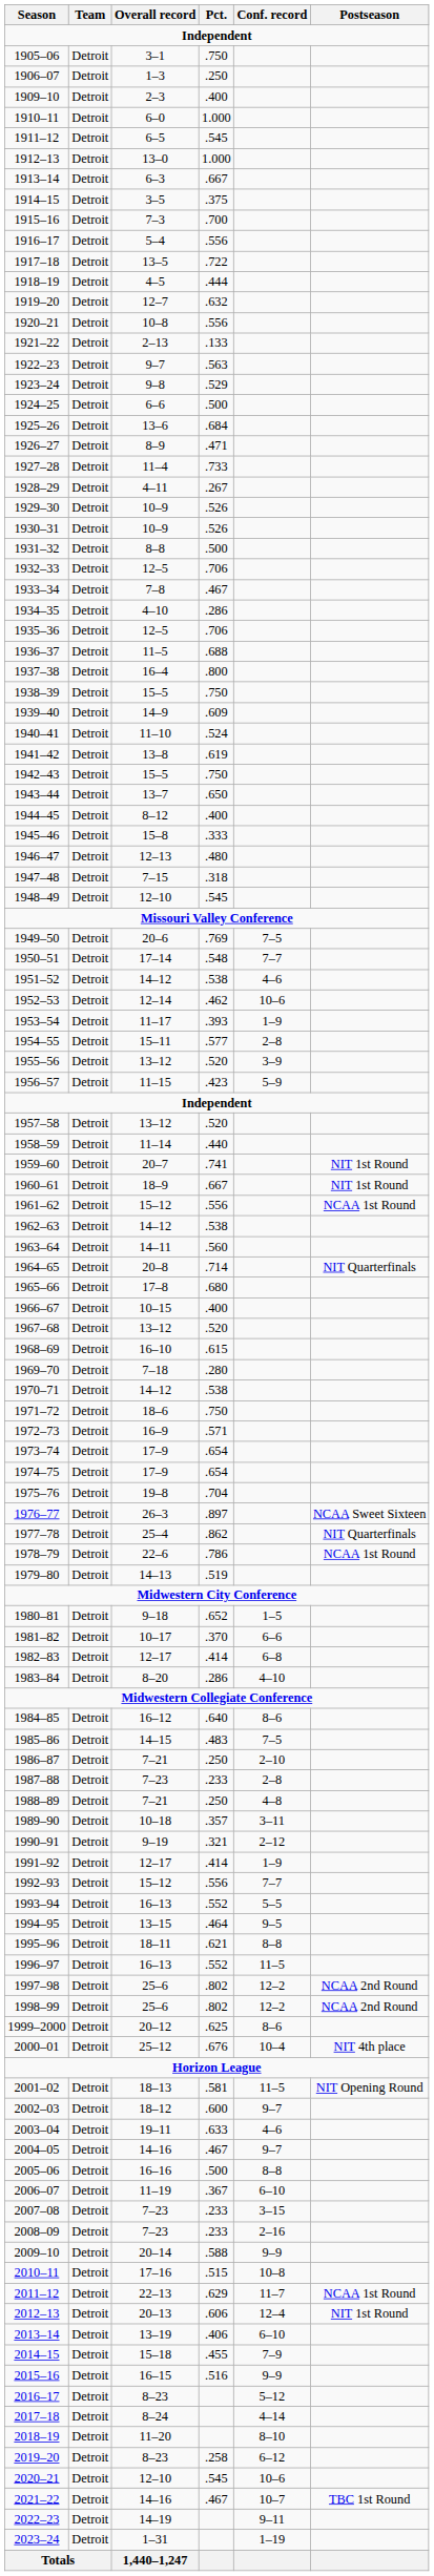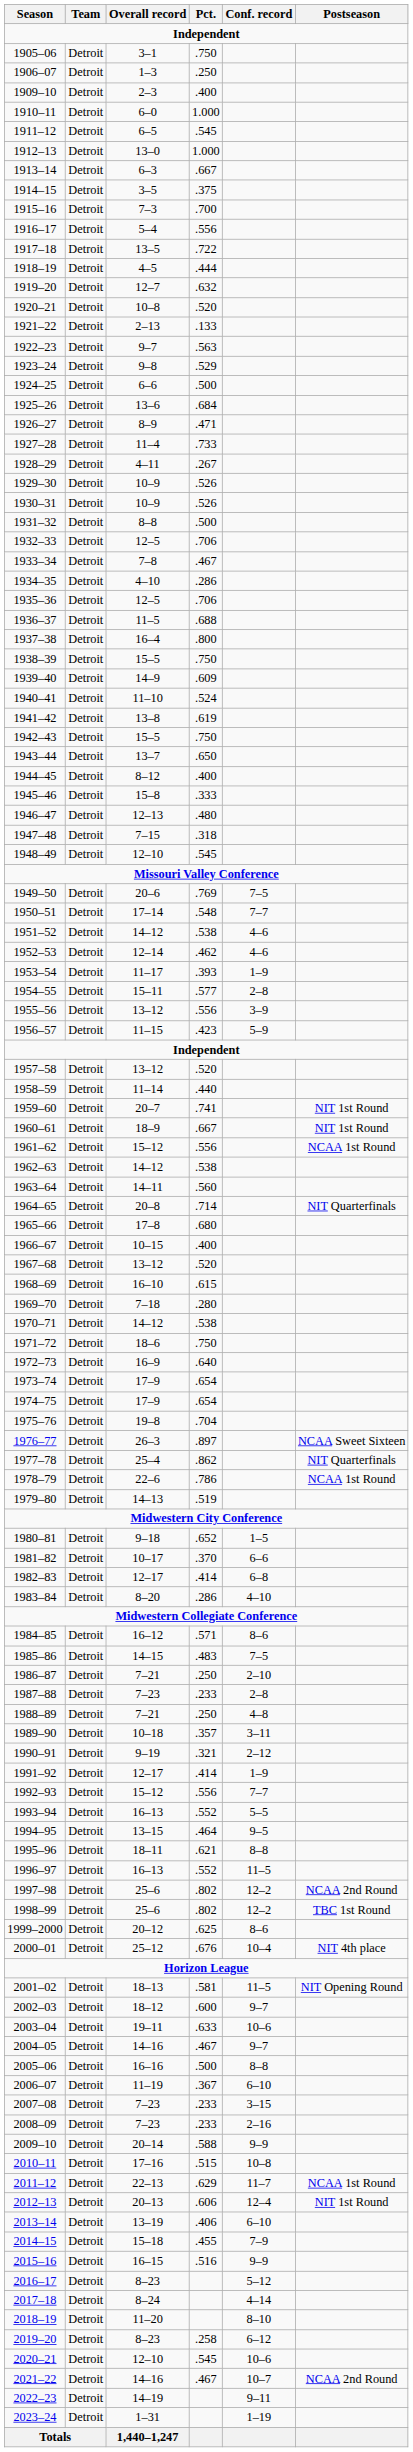 <table class="wikitable" style="text-align:center">
 <tr bgcolor="#CCCCCC">
 <th>Season</th>
 <th>Team</th>
 <th>Overall record</th>
 <th>Pct.</th>
 <th>Conf. record</th>
 <th>Postseason</th>
 </tr>
 <tr>
 <td colspan="6" align=center><strong>Independent</strong></td>
 </tr>
 <tr>
 <td>1905–06</td>
 <td>Detroit</td>
 <td>3–1</td>
 <td>.750</td>
 <td></td>
 <td></td>
 </tr>
 <tr>
 <td>1906–07</td>
 <td>Detroit</td>
 <td>1–3</td>
 <td>.250</td>
 <td></td>
 <td></td>
 </tr>
 <tr>
 <td>1909–10</td>
 <td>Detroit</td>
 <td>2–3</td>
 <td>.400</td>
 <td></td>
 <td></td>
 </tr>
 <tr>
 <td>1910–11</td>
 <td>Detroit</td>
 <td>6–0</td>
 <td>1.000</td>
 <td></td>
 <td></td>
 </tr>
 <tr>
 <td>1911–12</td>
 <td>Detroit</td>
 <td>6–5</td>
 <td>.545</td>
 <td></td>
 <td></td>
 </tr>
 <tr>
 <td>1912–13</td>
 <td>Detroit</td>
 <td>13–0</td>
 <td>1.000</td>
 <td></td>
 <td></td>
 </tr>
 <tr>
 <td>1913–14</td>
 <td>Detroit</td>
 <td>6–3</td>
 <td>.667</td>
 <td></td>
 <td></td>
 </tr>
 <tr>
 <td>1914–15</td>
 <td>Detroit</td>
 <td>3–5</td>
 <td>.375</td>
 <td></td>
 <td></td>
 </tr>
 <tr>
 <td>1915–16</td>
 <td>Detroit</td>
 <td>7–3</td>
 <td>.700</td>
 <td></td>
 <td></td>
 </tr>
 <tr>
 <td>1916–17</td>
 <td>Detroit</td>
 <td>5–4</td>
 <td>.556</td>
 <td></td>
 <td></td>
 </tr>
 <tr>
 <td>1917–18</td>
 <td>Detroit</td>
 <td>13–5</td>
 <td>.722</td>
 <td></td>
 <td></td>
 </tr>
 <tr>
 <td>1918–19</td>
 <td>Detroit</td>
 <td>4–5</td>
 <td>.444</td>
 <td></td>
 <td></td>
 </tr>
 <tr>
 <td>1919–20</td>
 <td>Detroit</td>
 <td>12–7</td>
 <td>.632</td>
 <td></td>
 <td></td>
 </tr>
 <tr>
 <td>1920–21</td>
 <td>Detroit</td>
 <td>10–8</td>
-<td>.556</td>
+<td>.520</td>
 <td></td>
 <td></td>
 </tr>
 <tr>
 <td>1921–22</td>
 <td>Detroit</td>
 <td>2–13</td>
 <td>.133</td>
 <td></td>
 <td></td>
 </tr>
 <tr>
 <td>1922–23</td>
 <td>Detroit</td>
 <td>9–7</td>
 <td>.563</td>
 <td></td>
 <td></td>
 </tr>
 <tr>
 <td>1923–24</td>
 <td>Detroit</td>
 <td>9–8</td>
 <td>.529</td>
 <td></td>
 <td></td>
 </tr>
 <tr>
 <td>1924–25</td>
 <td>Detroit</td>
 <td>6–6</td>
 <td>.500</td>
 <td></td>
 <td></td>
 </tr>
 <tr>
 <td>1925–26</td>
 <td>Detroit</td>
 <td>13–6</td>
 <td>.684</td>
 <td></td>
 <td></td>
 </tr>
 <tr>
 <td>1926–27</td>
 <td>Detroit</td>
 <td>8–9</td>
 <td>.471</td>
 <td></td>
 <td></td>
 </tr>
 <tr>
 <td>1927–28</td>
 <td>Detroit</td>
 <td>11–4</td>
 <td>.733</td>
 <td></td>
 <td></td>
 </tr>
 <tr>
 <td>1928–29</td>
 <td>Detroit</td>
 <td>4–11</td>
 <td>.267</td>
 <td></td>
 <td></td>
 </tr>
 <tr>
 <td>1929–30</td>
 <td>Detroit</td>
 <td>10–9</td>
 <td>.526</td>
 <td></td>
 <td></td>
 </tr>
 <tr>
 <td>1930–31</td>
 <td>Detroit</td>
 <td>10–9</td>
 <td>.526</td>
 <td></td>
 <td></td>
 </tr>
 <tr>
 <td>1931–32</td>
 <td>Detroit</td>
 <td>8–8</td>
 <td>.500</td>
 <td></td>
 <td></td>
 </tr>
 <tr>
 <td>1932–33</td>
 <td>Detroit</td>
 <td>12–5</td>
 <td>.706</td>
 <td></td>
 <td></td>
 </tr>
 <tr>
 <td>1933–34</td>
 <td>Detroit</td>
 <td>7–8</td>
 <td>.467</td>
 <td></td>
 <td></td>
 </tr>
 <tr>
 <td>1934–35</td>
 <td>Detroit</td>
 <td>4–10</td>
 <td>.286</td>
 <td></td>
 <td></td>
 </tr>
 <tr>
 <td>1935–36</td>
 <td>Detroit</td>
 <td>12–5</td>
 <td>.706</td>
 <td></td>
 <td></td>
 </tr>
 <tr>
 <td>1936–37</td>
 <td>Detroit</td>
 <td>11–5</td>
 <td>.688</td>
 <td></td>
 <td></td>
 </tr>
 <tr>
 <td>1937–38</td>
 <td>Detroit</td>
 <td>16–4</td>
 <td>.800</td>
 <td></td>
 <td></td>
 </tr>
 <tr>
 <td>1938–39</td>
 <td>Detroit</td>
 <td>15–5</td>
 <td>.750</td>
 <td></td>
 <td></td>
 </tr>
 <tr>
 <td>1939–40</td>
 <td>Detroit</td>
 <td>14–9</td>
 <td>.609</td>
 <td></td>
 <td></td>
 </tr>
 <tr>
 <td>1940–41</td>
 <td>Detroit</td>
 <td>11–10</td>
 <td>.524</td>
 <td></td>
 <td></td>
 </tr>
 <tr>
 <td>1941–42</td>
 <td>Detroit</td>
 <td>13–8</td>
 <td>.619</td>
 <td></td>
 <td></td>
 </tr>
 <tr>
 <td>1942–43</td>
 <td>Detroit</td>
 <td>15–5</td>
 <td>.750</td>
 <td></td>
 <td></td>
 </tr>
 <tr>
 <td>1943–44</td>
 <td>Detroit</td>
 <td>13–7</td>
 <td>.650</td>
 <td></td>
 <td></td>
 </tr>
 <tr>
 <td>1944–45</td>
 <td>Detroit</td>
 <td>8–12</td>
 <td>.400</td>
 <td></td>
 <td></td>
 </tr>
 <tr>
 <td>1945–46</td>
 <td>Detroit</td>
 <td>15–8</td>
 <td>.333</td>
 <td></td>
 <td></td>
 </tr>
 <tr>
 <td>1946–47</td>
 <td>Detroit</td>
 <td>12–13</td>
 <td>.480</td>
 <td></td>
 <td></td>
 </tr>
 <tr>
 <td>1947–48</td>
 <td>Detroit</td>
 <td>7–15</td>
 <td>.318</td>
 <td></td>
 <td></td>
 </tr>
 <tr>
 <td>1948–49</td>
 <td>Detroit</td>
 <td>12–10</td>
 <td>.545</td>
 <td></td>
 <td></td>
 </tr>
 <tr>
 <td colspan="6" align=center><strong><a href='#'>Missouri Valley Conference</a></strong></td>
 </tr>
 <tr>
 <td>1949–50</td>
 <td>Detroit</td>
 <td>20–6</td>
 <td>.769</td>
 <td>7–5</td>
 <td></td>
 </tr>
 <tr>
 <td>1950–51</td>
 <td>Detroit</td>
 <td>17–14</td>
 <td>.548</td>
 <td>7–7</td>
 <td></td>
 </tr>
 <tr>
 <td>1951–52</td>
 <td>Detroit</td>
 <td>14–12</td>
 <td>.538</td>
 <td>4–6</td>
 <td></td>
 </tr>
 <tr>
 <td>1952–53</td>
 <td>Detroit</td>
 <td>12–14</td>
 <td>.462</td>
-<td>10–6</td>
+<td>4–6</td>
 <td></td>
 </tr>
 <tr>
 <td>1953–54</td>
 <td>Detroit</td>
 <td>11–17</td>
 <td>.393</td>
 <td>1–9</td>
 <td></td>
 </tr>
 <tr>
 <td>1954–55</td>
 <td>Detroit</td>
 <td>15–11</td>
 <td>.577</td>
 <td>2–8</td>
 <td></td>
 </tr>
 <tr>
 <td>1955–56</td>
 <td>Detroit</td>
 <td>13–12</td>
-<td>.520</td>
+<td>.556</td>
 <td>3–9</td>
 <td></td>
 </tr>
 <tr>
 <td>1956–57</td>
 <td>Detroit</td>
 <td>11–15</td>
 <td>.423</td>
 <td>5–9</td>
 <td></td>
 </tr>
 <tr>
 <td colspan="6" align=center><strong>Independent</strong></td>
 </tr>
 <tr>
 <td>1957–58</td>
 <td>Detroit</td>
 <td>13–12</td>
 <td>.520</td>
 <td></td>
 <td></td>
 </tr>
 <tr>
 <td>1958–59</td>
 <td>Detroit</td>
 <td>11–14</td>
 <td>.440</td>
 <td></td>
 <td></td>
 </tr>
 <tr>
 <td>1959–60</td>
 <td>Detroit</td>
 <td>20–7</td>
 <td>.741</td>
 <td></td>
 <td><a href='#'>NIT</a> 1st Round</td>
 </tr>
 <tr>
 <td>1960–61</td>
 <td>Detroit</td>
 <td>18–9</td>
 <td>.667</td>
 <td></td>
 <td><a href='#'>NIT</a> 1st Round</td>
 </tr>
 <tr>
 <td>1961–62</td>
 <td>Detroit</td>
 <td>15–12</td>
 <td>.556</td>
 <td></td>
 <td><a href='#'>NCAA</a> 1st Round</td>
 </tr>
 <tr>
 <td>1962–63</td>
 <td>Detroit</td>
 <td>14–12</td>
 <td>.538</td>
 <td></td>
 <td></td>
 </tr>
 <tr>
 <td>1963–64</td>
 <td>Detroit</td>
 <td>14–11</td>
 <td>.560</td>
 <td></td>
 <td></td>
 </tr>
 <tr>
 <td>1964–65</td>
 <td>Detroit</td>
 <td>20–8</td>
 <td>.714</td>
 <td></td>
 <td><a href='#'>NIT</a> Quarterfinals</td>
 </tr>
 <tr>
 <td>1965–66</td>
 <td>Detroit</td>
 <td>17–8</td>
 <td>.680</td>
 <td></td>
 <td></td>
 </tr>
 <tr>
 <td>1966–67</td>
 <td>Detroit</td>
 <td>10–15</td>
 <td>.400</td>
 <td></td>
 <td></td>
 </tr>
 <tr>
 <td>1967–68</td>
 <td>Detroit</td>
 <td>13–12</td>
 <td>.520</td>
 <td></td>
 <td></td>
 </tr>
 <tr>
 <td>1968–69</td>
 <td>Detroit</td>
 <td>16–10</td>
 <td>.615</td>
 <td></td>
 <td></td>
 </tr>
 <tr>
 <td>1969–70</td>
 <td>Detroit</td>
 <td>7–18</td>
 <td>.280</td>
 <td></td>
 <td></td>
 </tr>
 <tr>
 <td>1970–71</td>
 <td>Detroit</td>
 <td>14–12</td>
 <td>.538</td>
 <td></td>
 <td></td>
 </tr>
 <tr>
 <td>1971–72</td>
 <td>Detroit</td>
 <td>18–6</td>
 <td>.750</td>
 <td></td>
 <td></td>
 </tr>
 <tr>
 <td>1972–73</td>
 <td>Detroit</td>
 <td>16–9</td>
-<td>.571</td>
+<td>.640</td>
 <td></td>
 <td></td>
 </tr>
 <tr>
 <td>1973–74</td>
 <td>Detroit</td>
 <td>17–9</td>
 <td>.654</td>
 <td></td>
 <td></td>
 </tr>
 <tr>
 <td>1974–75</td>
 <td>Detroit</td>
 <td>17–9</td>
 <td>.654</td>
 <td></td>
 <td></td>
 </tr>
 <tr>
 <td>1975–76</td>
 <td>Detroit</td>
 <td>19–8</td>
 <td>.704</td>
 <td></td>
 <td></td>
 </tr>
 <tr>
 <td><a href='#'>1976–77</a></td>
 <td>Detroit</td>
 <td>26–3</td>
 <td>.897</td>
 <td></td>
 <td><a href='#'>NCAA</a> Sweet Sixteen</td>
 </tr>
 <tr>
 <td>1977–78</td>
 <td>Detroit</td>
 <td>25–4</td>
 <td>.862</td>
 <td></td>
 <td><a href='#'>NIT</a> Quarterfinals</td>
 </tr>
 <tr>
 <td>1978–79</td>
 <td>Detroit</td>
 <td>22–6</td>
 <td>.786</td>
 <td></td>
 <td><a href='#'>NCAA</a> 1st Round</td>
 </tr>
 <tr>
 <td>1979–80</td>
 <td>Detroit</td>
 <td>14–13</td>
 <td>.519</td>
 <td></td>
 <td></td>
 </tr>
 <tr>
 <td colspan="6" align=center><strong><a href='#'>Midwestern City Conference</a></strong></td>
 </tr>
 <tr>
 <td>1980–81</td>
 <td>Detroit</td>
 <td>9–18</td>
 <td>.652</td>
 <td>1–5</td>
 <td></td>
 </tr>
 <tr>
 <td>1981–82</td>
 <td>Detroit</td>
 <td>10–17</td>
 <td>.370</td>
 <td>6–6</td>
 <td></td>
 </tr>
 <tr>
 <td>1982–83</td>
 <td>Detroit</td>
 <td>12–17</td>
 <td>.414</td>
 <td>6–8</td>
 <td></td>
 </tr>
 <tr>
 <td>1983–84</td>
 <td>Detroit</td>
 <td>8–20</td>
 <td>.286</td>
 <td>4–10</td>
 <td></td>
 </tr>
 <tr>
 <td colspan="6" align=center><strong><a href='#'>Midwestern Collegiate Conference</a></strong></td>
 </tr>
 <tr>
 <td>1984–85</td>
 <td>Detroit</td>
 <td>16–12</td>
-<td>.640</td>
+<td>.571</td>
 <td>8–6</td>
 <td></td>
 </tr>
 <tr>
 <td>1985–86</td>
 <td>Detroit</td>
 <td>14–15</td>
 <td>.483</td>
 <td>7–5</td>
 <td></td>
 </tr>
 <tr>
 <td>1986–87</td>
 <td>Detroit</td>
 <td>7–21</td>
 <td>.250</td>
 <td>2–10</td>
 <td></td>
 </tr>
 <tr>
 <td>1987–88</td>
 <td>Detroit</td>
 <td>7–23</td>
 <td>.233</td>
 <td>2–8</td>
 <td></td>
 </tr>
 <tr>
 <td>1988–89</td>
 <td>Detroit</td>
 <td>7–21</td>
 <td>.250</td>
 <td>4–8</td>
 <td></td>
 </tr>
 <tr>
 <td>1989–90</td>
 <td>Detroit</td>
 <td>10–18</td>
 <td>.357</td>
 <td>3–11</td>
 <td></td>
 </tr>
 <tr>
 <td>1990–91</td>
 <td>Detroit</td>
 <td>9–19</td>
 <td>.321</td>
 <td>2–12</td>
 <td></td>
 </tr>
 <tr>
 <td>1991–92</td>
 <td>Detroit</td>
 <td>12–17</td>
 <td>.414</td>
 <td>1–9</td>
 <td></td>
 </tr>
 <tr>
 <td>1992–93</td>
 <td>Detroit</td>
 <td>15–12</td>
 <td>.556</td>
 <td>7–7</td>
 <td></td>
 </tr>
 <tr>
 <td>1993–94</td>
 <td>Detroit</td>
 <td>16–13</td>
 <td>.552</td>
 <td>5–5</td>
 <td></td>
 </tr>
 <tr>
 <td>1994–95</td>
 <td>Detroit</td>
 <td>13–15</td>
 <td>.464</td>
 <td>9–5</td>
 <td></td>
 </tr>
 <tr>
 <td>1995–96</td>
 <td>Detroit</td>
 <td>18–11</td>
 <td>.621</td>
 <td>8–8</td>
 <td></td>
 </tr>
 <tr>
 <td>1996–97</td>
 <td>Detroit</td>
 <td>16–13</td>
 <td>.552</td>
 <td>11–5</td>
 <td></td>
 </tr>
 <tr>
 <td>1997–98</td>
 <td>Detroit</td>
 <td>25–6</td>
 <td>.802</td>
 <td>12–2</td>
 <td><a href='#'>NCAA</a> 2nd Round</td>
 </tr>
 <tr>
 <td>1998–99</td>
 <td>Detroit</td>
 <td>25–6</td>
 <td>.802</td>
 <td>12–2</td>
-<td><a href='#'>NCAA</a> 2nd Round</td>
+<td><a href='#'>TBC</a> 1st Round</td>
 </tr>
 <tr>
 <td>1999–2000</td>
 <td>Detroit</td>
 <td>20–12</td>
 <td>.625</td>
 <td>8–6</td>
 <td></td>
 </tr>
 <tr>
 <td>2000–01</td>
 <td>Detroit</td>
 <td>25–12</td>
 <td>.676</td>
 <td>10–4</td>
 <td><a href='#'>NIT</a> 4th place</td>
 </tr>
 <tr>
 <td colspan="6" align=center><strong><a href='#'>Horizon League</a></strong></td>
 </tr>
 <tr>
 <td>2001–02</td>
 <td>Detroit</td>
 <td>18–13</td>
 <td>.581</td>
 <td>11–5</td>
 <td><a href='#'>NIT</a> Opening Round</td>
 </tr>
 <tr>
 <td>2002–03</td>
 <td>Detroit</td>
 <td>18–12</td>
 <td>.600</td>
 <td>9–7</td>
 <td></td>
 </tr>
 <tr>
 <td>2003–04</td>
 <td>Detroit</td>
 <td>19–11</td>
 <td>.633</td>
-<td>4–6</td>
+<td>10–6</td>
 <td></td>
 </tr>
 <tr>
 <td>2004–05</td>
 <td>Detroit</td>
 <td>14–16</td>
 <td>.467</td>
 <td>9–7</td>
 <td></td>
 </tr>
 <tr>
 <td>2005–06</td>
 <td>Detroit</td>
 <td>16–16</td>
 <td>.500</td>
 <td>8–8</td>
 <td></td>
 </tr>
 <tr>
 <td>2006–07</td>
 <td>Detroit</td>
 <td>11–19</td>
 <td>.367</td>
 <td>6–10</td>
 <td></td>
 </tr>
 <tr>
 <td>2007–08</td>
 <td>Detroit</td>
 <td>7–23</td>
 <td>.233</td>
 <td>3–15</td>
 <td></td>
 </tr>
 <tr>
 <td>2008–09</td>
 <td>Detroit</td>
 <td>7–23</td>
 <td>.233</td>
 <td>2–16</td>
 <td></td>
 </tr>
 <tr>
 <td>2009–10</td>
 <td>Detroit</td>
 <td>20–14</td>
 <td>.588</td>
 <td>9–9</td>
 <td></td>
 </tr>
 <tr>
 <td><a href='#'>2010–11</a></td>
 <td>Detroit</td>
 <td>17–16</td>
 <td>.515</td>
 <td>10–8</td>
 <td></td>
 </tr>
 <tr>
 <td><a href='#'>2011–12</a></td>
 <td>Detroit</td>
 <td>22–13</td>
 <td>.629</td>
 <td>11–7</td>
 <td><a href='#'>NCAA</a> 1st Round</td>
 </tr>
 <tr>
 <td><a href='#'>2012–13</a></td>
 <td>Detroit</td>
 <td>20–13</td>
 <td>.606</td>
 <td>12–4</td>
 <td><a href='#'>NIT</a> 1st Round</td>
 </tr>
 <tr>
 <td><a href='#'>2013–14</a></td>
 <td>Detroit</td>
 <td>13–19</td>
 <td>.406</td>
 <td>6–10</td>
 <td></td>
 </tr>
 <tr>
 <td><a href='#'>2014–15</a></td>
 <td>Detroit</td>
 <td>15–18</td>
 <td>.455</td>
 <td>7–9</td>
 <td></td>
 </tr>
 <tr>
 <td><a href='#'>2015–16</a></td>
 <td>Detroit</td>
 <td>16–15</td>
 <td>.516</td>
 <td>9–9</td>
 <td></td>
 </tr>
 <tr>
 <td><a href='#'>2016–17</a></td>
 <td>Detroit</td>
 <td>8–23</td>
 <td></td>
 <td>5–12</td>
 <td></td>
 </tr>
 <tr>
 <td><a href='#'>2017–18</a></td>
 <td>Detroit</td>
 <td>8–24</td>
 <td></td>
 <td>4–14</td>
 <td></td>
 </tr>
 <tr>
 <td><a href='#'>2018–19</a></td>
 <td>Detroit</td>
 <td>11–20</td>
 <td></td>
 <td>8–10</td>
 <td></td>
 </tr>
 <tr>
 <td><a href='#'>2019–20</a></td>
 <td>Detroit</td>
 <td>8–23</td>
 <td>.258</td>
 <td>6–12</td>
 <td></td>
 </tr>
 <tr>
 <td><a href='#'>2020–21</a></td>
 <td>Detroit</td>
 <td>12–10</td>
 <td>.545</td>
 <td>10–6</td>
 <td></td>
 </tr>
 <tr>
 <td><a href='#'>2021–22</a></td>
 <td>Detroit</td>
 <td>14–16</td>
 <td>.467</td>
 <td>10–7</td>
-<td><a href='#'>TBC</a> 1st Round</td>
+<td><a href='#'>NCAA</a> 2nd Round</td>
 </tr>
 <tr>
 <td><a href='#'>2022–23</a></td>
 <td>Detroit</td>
 <td>14–19</td>
 <td></td>
 <td>9–11</td>
 <td></td>
 </tr>
 <tr>
 <td><a href='#'>2023–24</a></td>
 <td>Detroit</td>
 <td>1–31</td>
 <td></td>
 <td>1–19</td>
 <td></td>
 </tr>
 <tr>
 <th colspan="2">Totals</th>
 <th>1,440–1,247</th>
 <th></th>
 <th></th>
 <th></th>
 </tr>
 </table>
